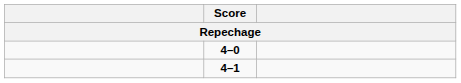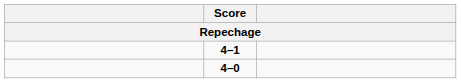 <table class="wikitable" style="text-align: left;">
 <tr>
 <th align="right" width="270"></th>
 <th width="65">Score</th>
 <th align="left" width="270"></th>
 </tr>
 <tr>
 <th colspan="3">Repechage</th>
 </tr>
 <tr>
 <td><strong></strong></td>
-<td align=center><strong>4–0</strong></td>
+<td align=center><strong>4–1</strong></td>
 <td></td>
 </tr>
 <tr>
 <td><strong></strong></td>
-<td align=center><strong>4–1</strong></td>
+<td align=center><strong>4–0</strong></td>
 <td></td>
 </tr>
 </table>
